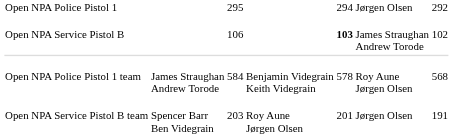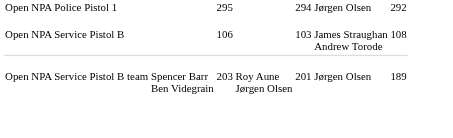 <table>
 <tr>
 <td>Open NPA Police Pistol 1</td>
 <td></td>
 <td>295</td>
 <td></td>
 <td>294</td>
 <td>Jørgen Olsen <br></td>
 <td>292</td>
 </tr>
 <tr>
 <td>Open NPA Service Pistol B</td>
 <td></td>
 <td>106</td>
 <td></td>
-<td><strong>103</strong></td>
+<td>103</td>
 <td><br>James Straughan<br>Andrew Torode</td>
-<td>102</td>
+<td>108</td>
 </tr>
 <tr bgcolor=#dddddd>
 <td colspan=7></td>
-</tr>
-<tr>
-<td>Open NPA Police Pistol 1 team</td>
-<td><br>James Straughan<br>Andrew Torode</td>
-<td>584</td>
-<td> <br>Benjamin Videgrain<br>Keith Videgrain</td>
-<td>578</td>
-<td><br>Roy Aune<br>Jørgen Olsen</td>
-<td>568</td>
 </tr>
 <tr>
 <td>Open NPA Service Pistol B team</td>
 <td><br>Spencer Barr<br>Ben Videgrain</td>
 <td>203</td>
 <td><br>Roy Aune<br>Jørgen Olsen</td>
 <td>201</td>
 <td>Jørgen Olsen <br></td>
-<td>191</td>
+<td>189</td>
 </tr>
 </table>
